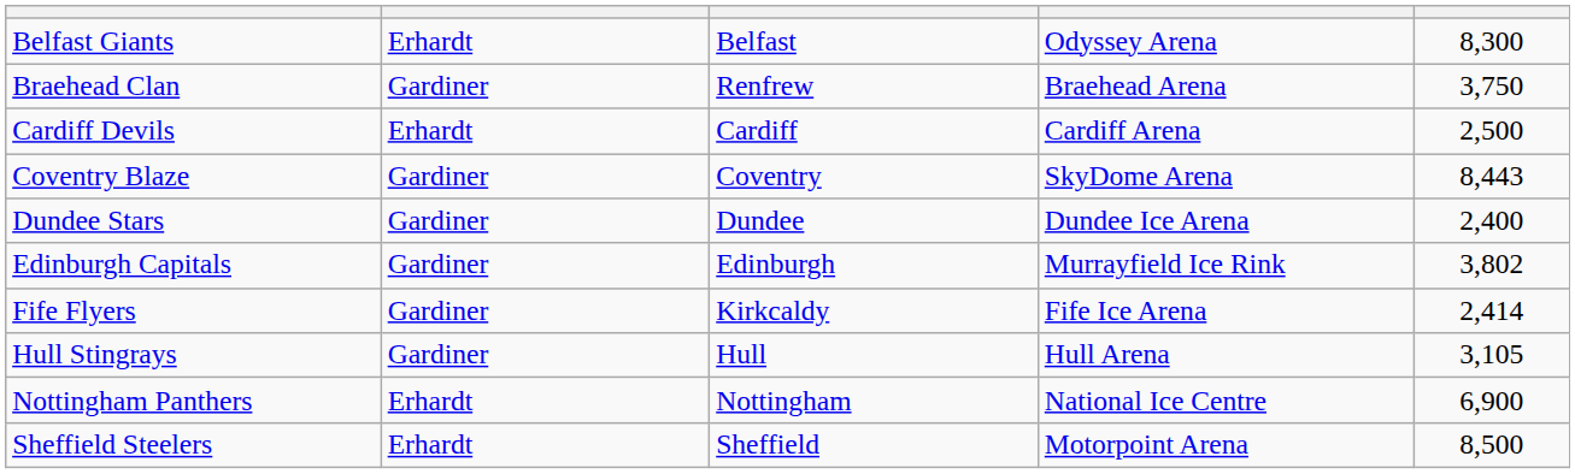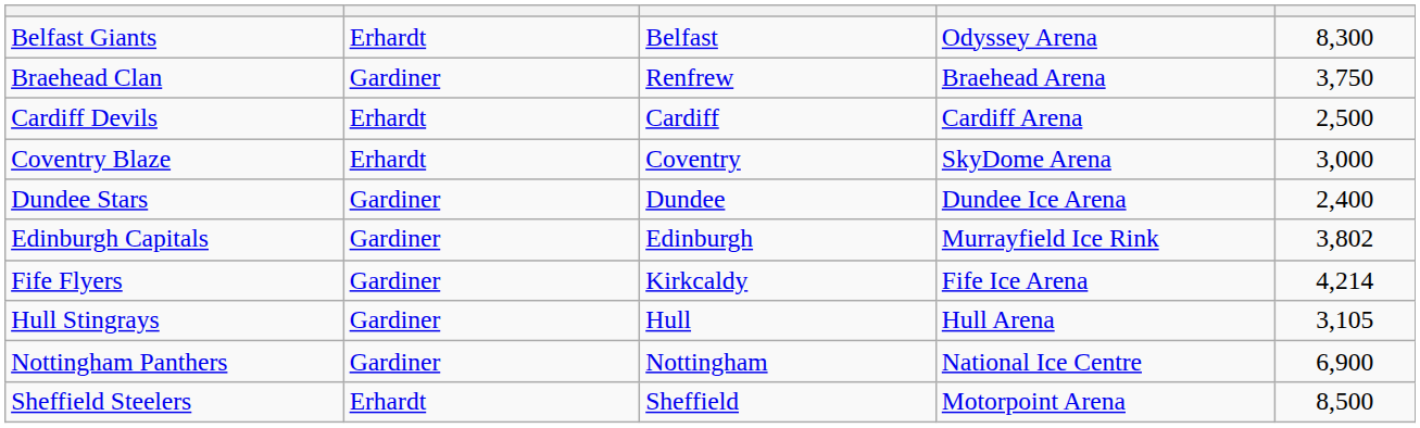 <table class="wikitable" style="width: 100%">
 <tr>
 <th width="24%"></th>
 <th width="21%"></th>
 <th width="21%"></th>
 <th width="24%"></th>
 <th width="10%"></th>
 </tr>
 <tr align=left>
 <td><a href='#'>Belfast Giants</a></td>
 <td><a href='#'>Erhardt</a></td>
 <td><a href='#'>Belfast</a></td>
 <td><a href='#'>Odyssey Arena</a></td>
 <td align=center>8,300</td>
 </tr>
 <tr align=left>
 <td><a href='#'>Braehead Clan</a></td>
 <td><a href='#'>Gardiner</a></td>
 <td> <a href='#'>Renfrew</a></td>
 <td><a href='#'>Braehead Arena</a></td>
 <td align=center>3,750</td>
 </tr>
 <tr align=left>
 <td><a href='#'>Cardiff Devils</a></td>
 <td><a href='#'>Erhardt</a></td>
 <td> <a href='#'>Cardiff</a></td>
 <td><a href='#'>Cardiff Arena</a></td>
 <td align=center>2,500</td>
 </tr>
 <tr align=left>
 <td><a href='#'>Coventry Blaze</a></td>
-<td><a href='#'>Gardiner</a></td>
+<td><a href='#'>Erhardt</a></td>
 <td> <a href='#'>Coventry</a></td>
 <td><a href='#'>SkyDome Arena</a></td>
-<td align=center>8,443</td>
+<td align=center>3,000</td>
 </tr>
 <tr align=left>
 <td><a href='#'>Dundee Stars</a></td>
 <td><a href='#'>Gardiner</a></td>
 <td> <a href='#'>Dundee</a></td>
 <td><a href='#'>Dundee Ice Arena</a></td>
 <td align=center>2,400</td>
 </tr>
 <tr align=left>
 <td><a href='#'>Edinburgh Capitals</a></td>
 <td><a href='#'>Gardiner</a></td>
 <td> <a href='#'>Edinburgh</a></td>
 <td><a href='#'>Murrayfield Ice Rink</a></td>
 <td align=center>3,802</td>
 </tr>
 <tr align=left>
 <td><a href='#'>Fife Flyers</a></td>
 <td><a href='#'>Gardiner</a></td>
 <td> <a href='#'>Kirkcaldy</a></td>
 <td><a href='#'>Fife Ice Arena</a></td>
-<td align=center>2,414</td>
+<td align=center>4,214</td>
 </tr>
 <tr align=left>
 <td><a href='#'>Hull Stingrays</a></td>
 <td><a href='#'>Gardiner</a></td>
 <td> <a href='#'>Hull</a></td>
 <td><a href='#'>Hull Arena</a></td>
 <td align=center>3,105</td>
 </tr>
 <tr align=left>
 <td><a href='#'>Nottingham Panthers</a></td>
-<td><a href='#'>Erhardt</a></td>
+<td><a href='#'>Gardiner</a></td>
 <td> <a href='#'>Nottingham</a></td>
 <td><a href='#'>National Ice Centre</a></td>
 <td align=center>6,900</td>
 </tr>
 <tr align=left>
 <td><a href='#'>Sheffield Steelers</a></td>
 <td><a href='#'>Erhardt</a></td>
 <td> <a href='#'>Sheffield</a></td>
 <td><a href='#'>Motorpoint Arena</a></td>
 <td align=center>8,500</td>
 </tr>
 </table>
